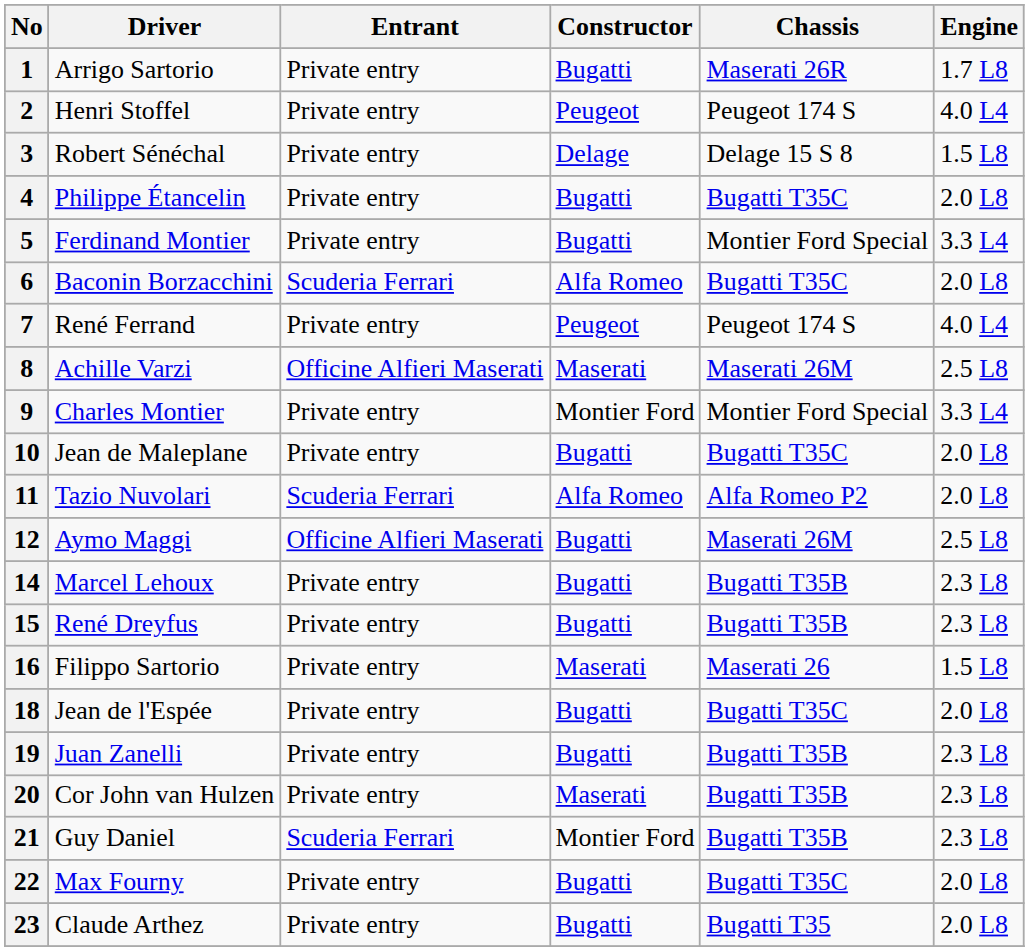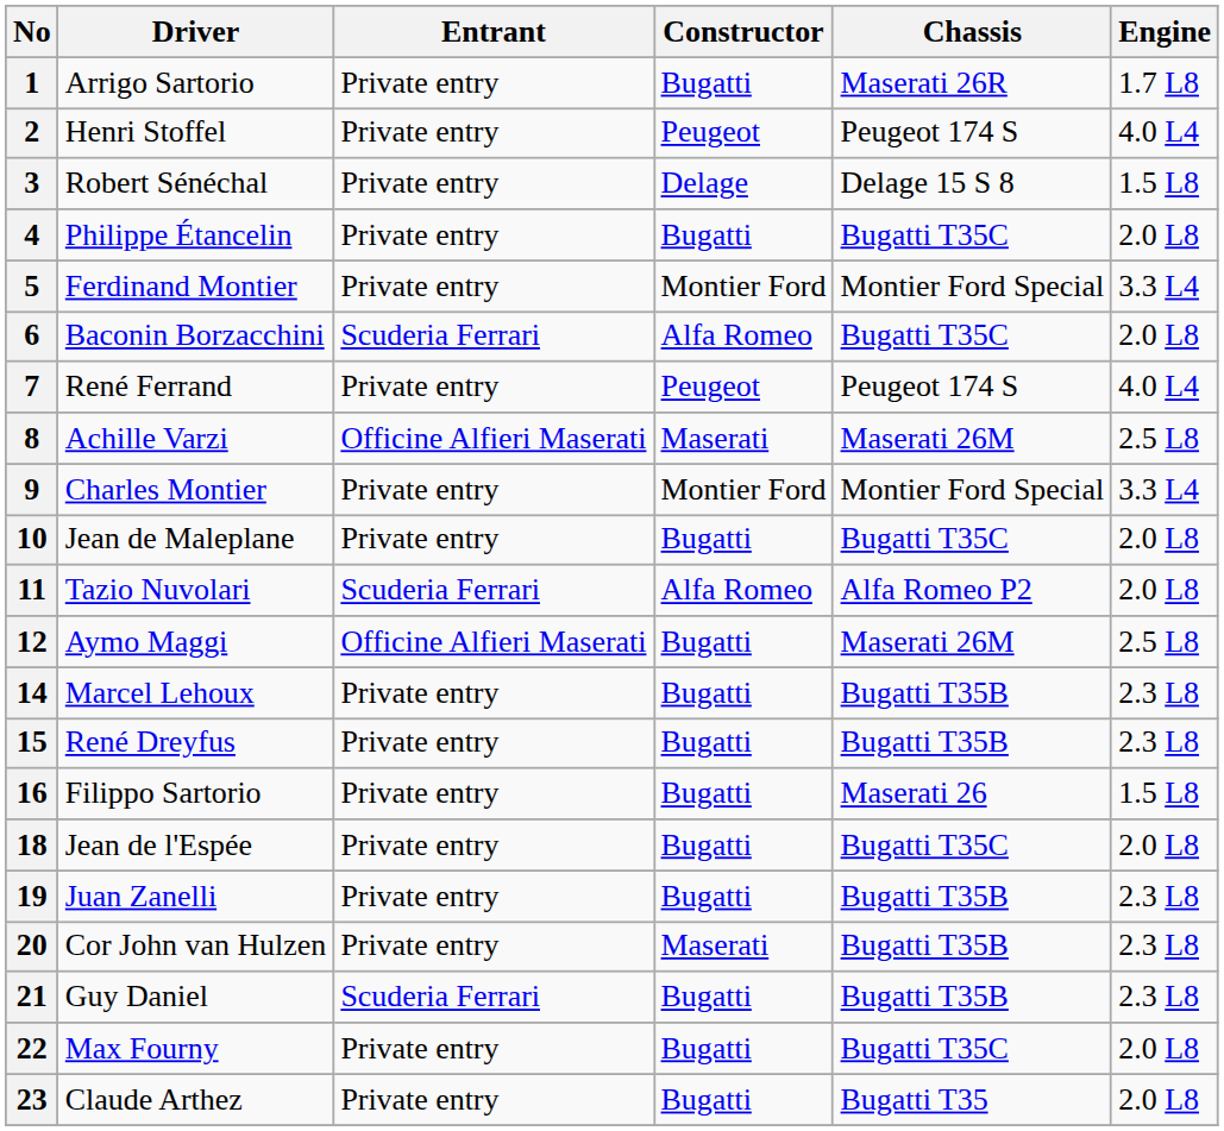 <table class="wikitable" style="font-size: 90%;">
 <tr>
 <th>No</th>
 <th>Driver</th>
 <th>Entrant</th>
 <th>Constructor</th>
 <th>Chassis</th>
 <th>Engine</th>
 </tr>
 <tr>
 <th>1</th>
 <td> Arrigo Sartorio</td>
 <td>Private entry</td>
 <td><a href='#'>Bugatti</a></td>
 <td><a href='#'>Maserati 26R</a></td>
 <td>1.7 <a href='#'>L8</a></td>
 </tr>
 <tr>
 <th>2</th>
 <td> Henri Stoffel</td>
 <td>Private entry</td>
 <td><a href='#'>Peugeot</a></td>
 <td>Peugeot 174 S</td>
 <td>4.0 <a href='#'>L4</a></td>
 </tr>
 <tr>
 <th>3</th>
 <td> Robert Sénéchal</td>
 <td>Private entry</td>
 <td><a href='#'>Delage</a></td>
 <td>Delage 15 S 8</td>
 <td>1.5 <a href='#'>L8</a></td>
 </tr>
 <tr>
 <th>4</th>
 <td> <a href='#'>Philippe Étancelin</a></td>
 <td>Private entry</td>
 <td><a href='#'>Bugatti</a></td>
 <td><a href='#'>Bugatti T35C</a></td>
 <td>2.0 <a href='#'>L8</a></td>
 </tr>
 <tr>
 <th>5</th>
 <td> <a href='#'>Ferdinand Montier</a></td>
 <td>Private entry</td>
-<td><a href='#'>Bugatti</a></td>
+<td>Montier Ford</td>
 <td>Montier Ford Special</td>
 <td>3.3 <a href='#'>L4</a></td>
 </tr>
 <tr>
 <th>6</th>
 <td> <a href='#'>Baconin Borzacchini</a></td>
 <td><a href='#'>Scuderia Ferrari</a></td>
 <td><a href='#'>Alfa Romeo</a></td>
 <td><a href='#'>Bugatti T35C</a></td>
 <td>2.0 <a href='#'>L8</a></td>
 </tr>
 <tr>
 <th>7</th>
 <td> René Ferrand</td>
 <td>Private entry</td>
 <td><a href='#'>Peugeot</a></td>
 <td>Peugeot 174 S</td>
 <td>4.0 <a href='#'>L4</a></td>
 </tr>
 <tr>
 <th>8</th>
 <td> <a href='#'>Achille Varzi</a></td>
 <td><a href='#'>Officine Alfieri Maserati</a></td>
 <td><a href='#'>Maserati</a></td>
 <td><a href='#'>Maserati 26M</a></td>
 <td>2.5 <a href='#'>L8</a></td>
 </tr>
 <tr>
 <th>9</th>
 <td> <a href='#'>Charles Montier</a></td>
 <td>Private entry</td>
 <td>Montier Ford</td>
 <td>Montier Ford Special</td>
 <td>3.3 <a href='#'>L4</a></td>
 </tr>
 <tr>
 <th>10</th>
 <td> Jean de Maleplane</td>
 <td>Private entry</td>
 <td><a href='#'>Bugatti</a></td>
 <td><a href='#'>Bugatti T35C</a></td>
 <td>2.0 <a href='#'>L8</a></td>
 </tr>
 <tr>
 <th>11</th>
 <td> <a href='#'>Tazio Nuvolari</a></td>
 <td><a href='#'>Scuderia Ferrari</a></td>
 <td><a href='#'>Alfa Romeo</a></td>
 <td><a href='#'>Alfa Romeo P2</a></td>
 <td>2.0 <a href='#'>L8</a></td>
 </tr>
 <tr>
 <th>12</th>
 <td> <a href='#'>Aymo Maggi</a></td>
 <td><a href='#'>Officine Alfieri Maserati</a></td>
 <td><a href='#'>Bugatti</a></td>
 <td><a href='#'>Maserati 26M</a></td>
 <td>2.5 <a href='#'>L8</a></td>
 </tr>
 <tr>
 <th>14</th>
 <td> <a href='#'>Marcel Lehoux</a></td>
 <td>Private entry</td>
 <td><a href='#'>Bugatti</a></td>
 <td><a href='#'>Bugatti T35B</a></td>
 <td>2.3 <a href='#'>L8</a></td>
 </tr>
 <tr>
 <th>15</th>
 <td> <a href='#'>René Dreyfus</a></td>
 <td>Private entry</td>
 <td><a href='#'>Bugatti</a></td>
 <td><a href='#'>Bugatti T35B</a></td>
 <td>2.3 <a href='#'>L8</a></td>
 </tr>
 <tr>
 <th>16</th>
 <td> Filippo Sartorio</td>
 <td>Private entry</td>
-<td><a href='#'>Maserati</a></td>
+<td><a href='#'>Bugatti</a></td>
 <td><a href='#'>Maserati 26</a></td>
 <td>1.5 <a href='#'>L8</a></td>
 </tr>
 <tr>
 <th>18</th>
 <td> Jean de l'Espée</td>
 <td>Private entry</td>
 <td><a href='#'>Bugatti</a></td>
 <td><a href='#'>Bugatti T35C</a></td>
 <td>2.0 <a href='#'>L8</a></td>
 </tr>
 <tr>
 <th>19</th>
 <td> <a href='#'>Juan Zanelli</a></td>
 <td>Private entry</td>
 <td><a href='#'>Bugatti</a></td>
 <td><a href='#'>Bugatti T35B</a></td>
 <td>2.3 <a href='#'>L8</a></td>
 </tr>
 <tr>
 <th>20</th>
 <td> Cor John van Hulzen</td>
 <td>Private entry</td>
 <td><a href='#'>Maserati</a></td>
 <td><a href='#'>Bugatti T35B</a></td>
 <td>2.3 <a href='#'>L8</a></td>
 </tr>
 <tr>
 <th>21</th>
 <td> Guy Daniel</td>
 <td><a href='#'>Scuderia Ferrari</a></td>
-<td>Montier Ford</td>
+<td><a href='#'>Bugatti</a></td>
 <td><a href='#'>Bugatti T35B</a></td>
 <td>2.3 <a href='#'>L8</a></td>
 </tr>
 <tr>
 <th>22</th>
 <td> <a href='#'>Max Fourny</a></td>
 <td>Private entry</td>
 <td><a href='#'>Bugatti</a></td>
 <td><a href='#'>Bugatti T35C</a></td>
 <td>2.0 <a href='#'>L8</a></td>
 </tr>
 <tr>
 <th>23</th>
 <td> Claude Arthez</td>
 <td>Private entry</td>
 <td><a href='#'>Bugatti</a></td>
 <td><a href='#'>Bugatti T35</a></td>
 <td>2.0 <a href='#'>L8</a></td>
 </tr>
 <tr>
 </tr>
 </table>
